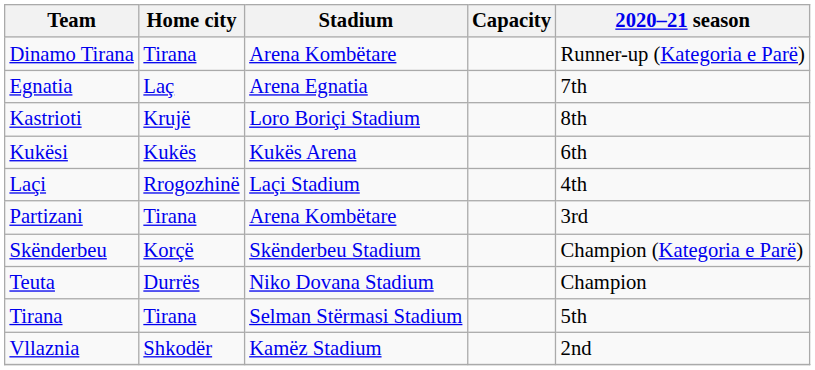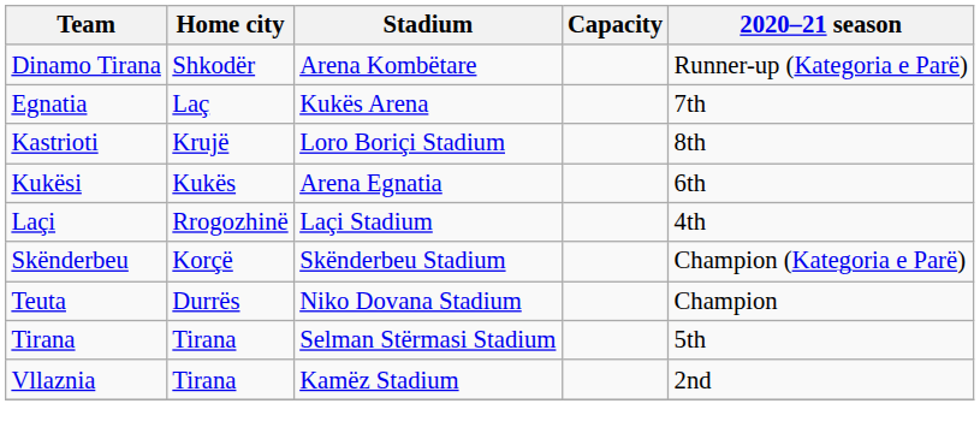 <table class="wikitable sortable">
 <tr>
 <th>Team</th>
 <th>Home city</th>
 <th>Stadium</th>
 <th>Capacity</th>
 <th><a href='#'>2020–21</a> season</th>
 </tr>
 <tr>
 <td><a href='#'>Dinamo Tirana</a></td>
-<td><a href='#'>Tirana</a></td>
+<td><a href='#'>Shkodër</a></td>
 <td><a href='#'>Arena Kombëtare</a></td>
 <td style="text-align:center;"></td>
 <td>Runner-up (<a href='#'>Kategoria e Parë</a>)</td>
 </tr>
 <tr>
 <td><a href='#'>Egnatia</a></td>
 <td><a href='#'>Laç</a></td>
-<td><a href='#'>Arena Egnatia</a></td>
+<td><a href='#'>Kukës Arena</a></td>
 <td style="text-align:center;"></td>
 <td>7th</td>
 </tr>
 <tr>
 <td><a href='#'>Kastrioti</a></td>
 <td><a href='#'>Krujë</a></td>
 <td><a href='#'>Loro Boriçi Stadium</a></td>
 <td style="text-align:center;"></td>
 <td>8th</td>
 </tr>
 <tr>
 <td><a href='#'>Kukësi</a></td>
 <td><a href='#'>Kukës</a></td>
-<td><a href='#'>Kukës Arena</a></td>
+<td><a href='#'>Arena Egnatia</a></td>
 <td style="text-align:center;"></td>
 <td>6th</td>
 </tr>
 <tr>
 <td><a href='#'>Laçi</a></td>
 <td><a href='#'>Rrogozhinë</a></td>
 <td><a href='#'>Laçi Stadium</a></td>
 <td style="text-align:center;"></td>
 <td>4th</td>
-</tr>
-<tr>
-<td><a href='#'>Partizani</a></td>
-<td><a href='#'>Tirana</a></td>
-<td><a href='#'>Arena Kombëtare</a></td>
-<td style="text-align:center;"></td>
-<td>3rd</td>
 </tr>
 <tr>
 <td><a href='#'>Skënderbeu</a></td>
 <td><a href='#'>Korçë</a></td>
 <td><a href='#'>Skënderbeu Stadium</a></td>
 <td style="text-align:center;"></td>
 <td>Champion (<a href='#'>Kategoria e Parë</a>)</td>
 </tr>
 <tr>
 <td><a href='#'>Teuta</a></td>
 <td><a href='#'>Durrës</a></td>
 <td><a href='#'>Niko Dovana Stadium</a></td>
 <td style="text-align:center;"></td>
 <td>Champion</td>
 </tr>
 <tr>
 <td><a href='#'>Tirana</a></td>
 <td><a href='#'>Tirana</a></td>
 <td><a href='#'>Selman Stërmasi Stadium</a></td>
 <td style="text-align:center;"></td>
 <td>5th</td>
 </tr>
 <tr>
 <td><a href='#'>Vllaznia</a></td>
-<td><a href='#'>Shkodër</a></td>
+<td><a href='#'>Tirana</a></td>
 <td><a href='#'>Kamëz Stadium</a></td>
 <td style="text-align:center;"></td>
 <td>2nd</td>
 </tr>
 <tr>
 </tr>
 </table>
